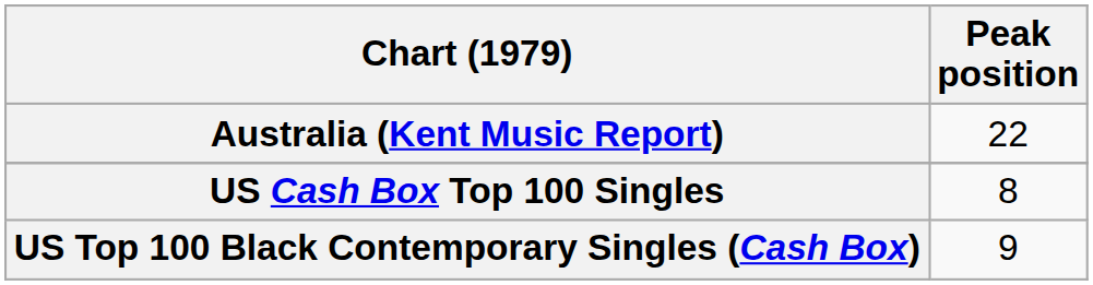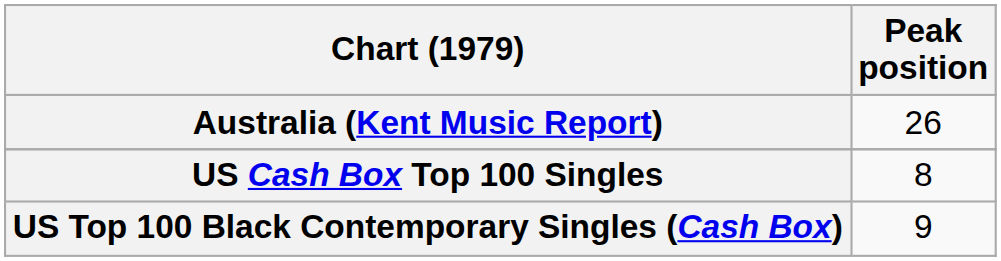 <table class="wikitable sortable plainrowheaders" style="text-align:center">
 <tr>
 <th scope="col">Chart (1979)</th>
 <th scope="col">Peak<br>position</th>
 </tr>
 <tr>
 <th scope="row">Australia (<a href='#'>Kent Music Report</a>)</th>
-<td>22</td>
+<td>26</td>
 </tr>
 <tr>
 </tr>
 <tr>
 </tr>
 <tr>
 </tr>
 <tr>
 </tr>
 <tr>
 </tr>
 <tr>
 </tr>
 <tr>
 </tr>
 <tr>
 </tr>
 <tr>
 </tr>
 <tr>
 </tr>
 <tr>
 </tr>
 <tr>
 <th scope="row">US <em><a href='#'>Cash Box</a></em> Top 100 Singles</th>
 <td>8</td>
 </tr>
 <tr>
 <th scope="row">US Top 100 Black Contemporary Singles (<em><a href='#'>Cash Box</a></em>)</th>
 <td>9</td>
 </tr>
 </table>
